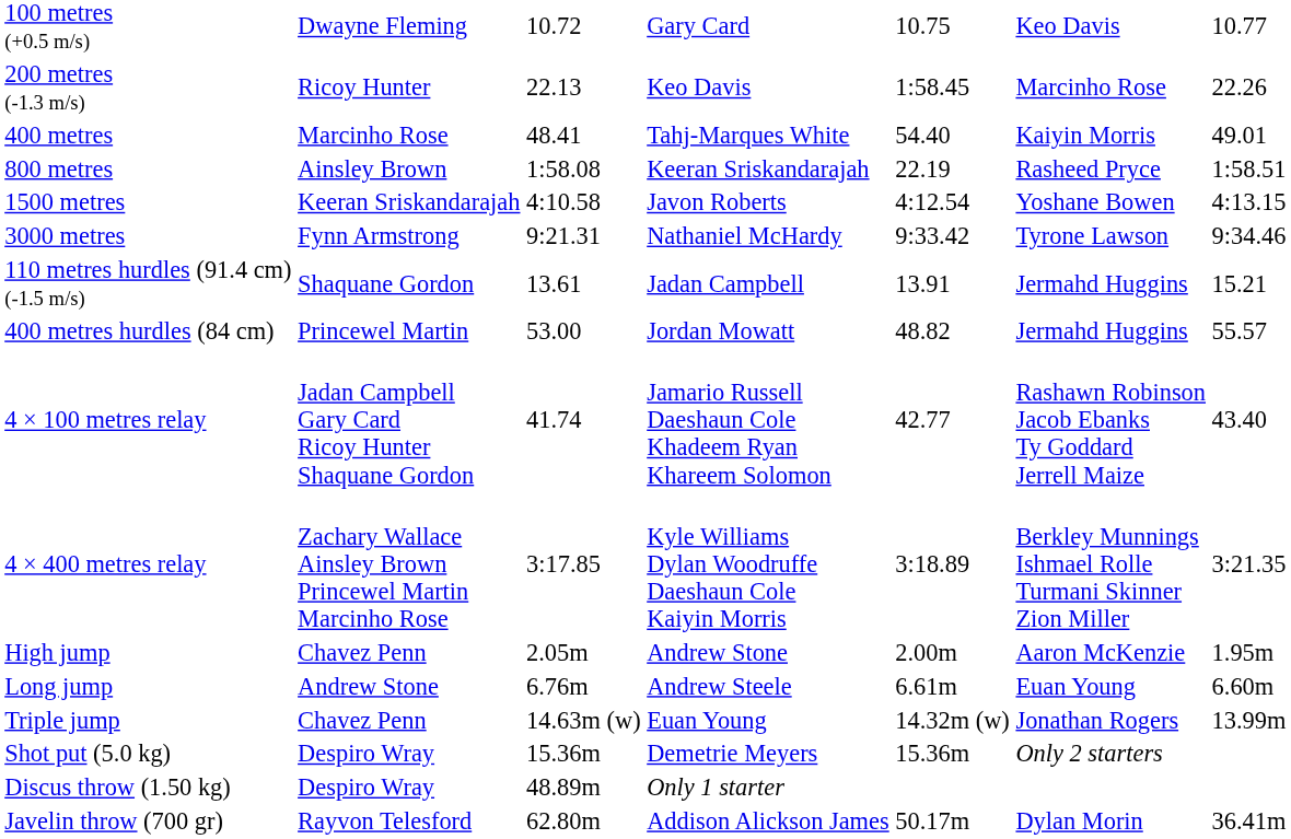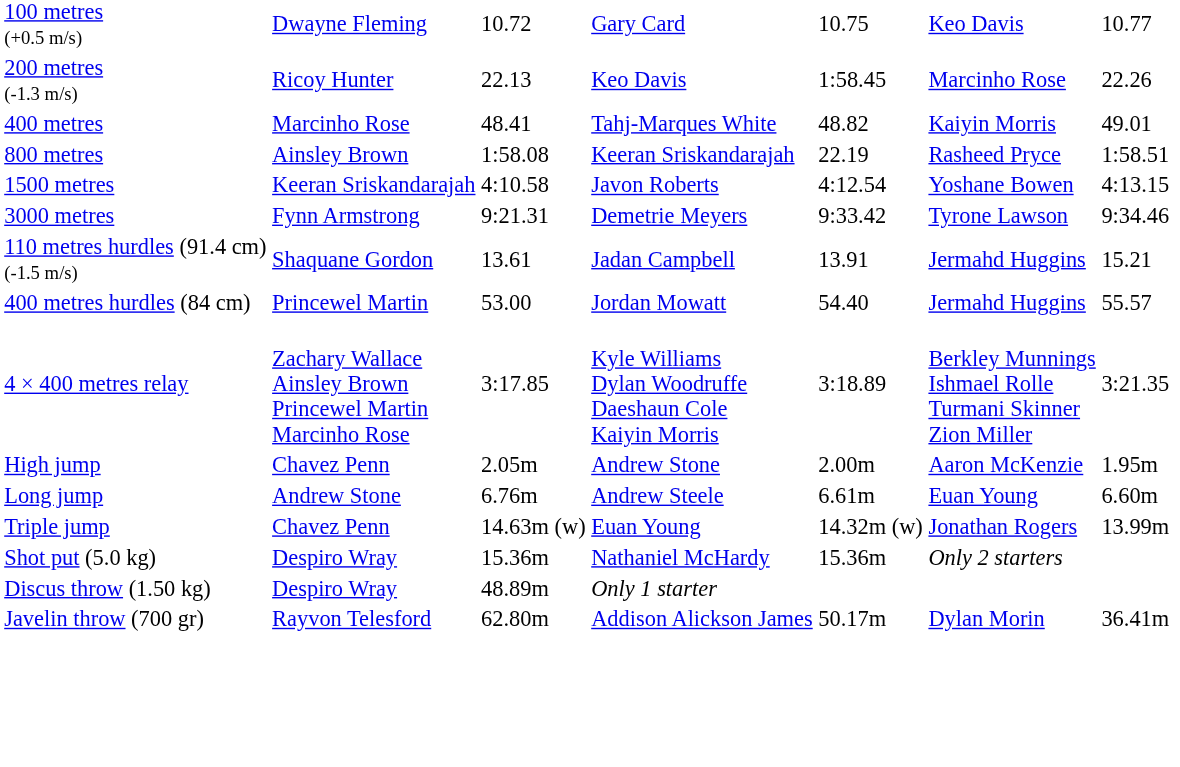 <table>
 <tr>
 <td><a href='#'>100 metres</a> <br> <small>(+0.5 m/s)</small></td>
 <td align=left><a href='#'>Dwayne Fleming</a> <br> </td>
 <td>10.72</td>
 <td align=left><a href='#'>Gary Card</a> <br> </td>
 <td>10.75</td>
 <td align=left><a href='#'>Keo Davis</a> <br> </td>
 <td>10.77</td>
 </tr>
 <tr>
 <td><a href='#'>200 metres</a> <br> <small>(-1.3 m/s)</small></td>
 <td align=left><a href='#'>Ricoy Hunter</a> <br> </td>
 <td>22.13</td>
 <td align=left><a href='#'>Keo Davis</a> <br> </td>
 <td>1:58.45</td>
 <td align=left><a href='#'>Marcinho Rose</a> <br> </td>
 <td>22.26</td>
 </tr>
 <tr>
 <td><a href='#'>400 metres</a></td>
 <td align=left><a href='#'>Marcinho Rose</a> <br> </td>
 <td>48.41</td>
 <td align=left><a href='#'>Tahj-Marques White</a> <br> </td>
-<td>54.40</td>
+<td>48.82</td>
 <td align=left><a href='#'>Kaiyin Morris</a> <br> </td>
 <td>49.01</td>
 </tr>
 <tr>
 <td><a href='#'>800 metres</a></td>
 <td align=left><a href='#'>Ainsley Brown</a> <br> </td>
 <td>1:58.08</td>
 <td align=left><a href='#'>Keeran Sriskandarajah</a> <br> </td>
 <td>22.19</td>
 <td align=left><a href='#'>Rasheed Pryce</a> <br> </td>
 <td>1:58.51</td>
 </tr>
 <tr>
 <td><a href='#'>1500 metres</a></td>
 <td align=left><a href='#'>Keeran Sriskandarajah</a> <br> </td>
 <td>4:10.58</td>
 <td align=left><a href='#'>Javon Roberts</a> <br> </td>
 <td>4:12.54</td>
 <td align=left><a href='#'>Yoshane Bowen</a> <br> </td>
 <td>4:13.15</td>
 </tr>
 <tr>
 <td><a href='#'>3000 metres</a></td>
 <td align=left><a href='#'>Fynn Armstrong</a> <br> </td>
 <td>9:21.31</td>
-<td align=left><a href='#'>Nathaniel McHardy</a> <br> </td>
+<td align=left><a href='#'>Demetrie Meyers</a> <br> </td>
 <td>9:33.42</td>
 <td align=left><a href='#'>Tyrone Lawson</a> <br> </td>
 <td>9:34.46</td>
 </tr>
 <tr>
 <td><a href='#'>110 metres hurdles</a> (91.4 cm) <br> <small>(-1.5 m/s)</small></td>
 <td align=left><a href='#'>Shaquane Gordon</a> <br> </td>
 <td>13.61</td>
 <td align=left><a href='#'>Jadan Campbell</a> <br> </td>
 <td>13.91</td>
 <td align=left><a href='#'>Jermahd Huggins</a> <br> </td>
 <td>15.21</td>
 </tr>
 <tr>
 <td><a href='#'>400 metres hurdles</a> (84 cm)</td>
 <td align=left><a href='#'>Princewel Martin</a> <br> </td>
 <td>53.00</td>
 <td align=left><a href='#'>Jordan Mowatt</a> <br> </td>
-<td>48.82</td>
+<td>54.40</td>
 <td align=left><a href='#'>Jermahd Huggins</a> <br> </td>
 <td>55.57</td>
-</tr>
-<tr>
-<td><a href='#'>4 × 100 metres relay</a></td>
-<td align=left><br><a href='#'>Jadan Campbell</a><br><a href='#'>Gary Card</a><br><a href='#'>Ricoy Hunter</a><br><a href='#'>Shaquane Gordon</a></td>
-<td>41.74</td>
-<td align=left><br><a href='#'>Jamario Russell</a><br><a href='#'>Daeshaun Cole</a><br><a href='#'>Khadeem Ryan</a><br><a href='#'>Khareem Solomon</a></td>
-<td>42.77</td>
-<td align=left><br><a href='#'>Rashawn Robinson</a><br><a href='#'>Jacob Ebanks</a><br><a href='#'>Ty Goddard</a><br><a href='#'>Jerrell Maize</a></td>
-<td>43.40</td>
 </tr>
 <tr>
 <td><a href='#'>4 × 400 metres relay</a></td>
 <td align=left><br><a href='#'>Zachary Wallace</a><br><a href='#'>Ainsley Brown</a><br><a href='#'>Princewel Martin</a><br><a href='#'>Marcinho Rose</a></td>
 <td>3:17.85</td>
 <td align=left><br><a href='#'>Kyle Williams</a><br><a href='#'>Dylan Woodruffe</a><br><a href='#'>Daeshaun Cole</a><br><a href='#'>Kaiyin Morris</a></td>
 <td>3:18.89</td>
 <td align=left><br><a href='#'>Berkley Munnings</a><br><a href='#'>Ishmael Rolle</a><br><a href='#'>Turmani Skinner</a><br><a href='#'>Zion Miller</a></td>
 <td>3:21.35</td>
 </tr>
 <tr>
 <td><a href='#'>High jump</a></td>
 <td align=left><a href='#'>Chavez Penn</a> <br> </td>
 <td>2.05m</td>
 <td align=left><a href='#'>Andrew Stone</a> <br> </td>
 <td>2.00m</td>
 <td align=left><a href='#'>Aaron McKenzie</a> <br> </td>
 <td>1.95m</td>
 </tr>
 <tr>
 <td><a href='#'>Long jump</a></td>
 <td align=left><a href='#'>Andrew Stone</a> <br> </td>
 <td>6.76m</td>
 <td align=left><a href='#'>Andrew Steele</a> <br> </td>
 <td>6.61m</td>
 <td align=left><a href='#'>Euan Young</a> <br> </td>
 <td>6.60m</td>
 </tr>
 <tr>
 <td><a href='#'>Triple jump</a></td>
 <td align=left><a href='#'>Chavez Penn</a> <br> </td>
 <td>14.63m (w)</td>
 <td align=left><a href='#'>Euan Young</a> <br> </td>
 <td>14.32m (w)</td>
 <td align=left><a href='#'>Jonathan Rogers</a> <br> </td>
 <td>13.99m</td>
 </tr>
 <tr>
 <td><a href='#'>Shot put</a> (5.0 kg)</td>
 <td align=left><a href='#'>Despiro Wray</a> <br> </td>
 <td>15.36m</td>
-<td align=left><a href='#'>Demetrie Meyers</a> <br> </td>
+<td align=left><a href='#'>Nathaniel McHardy</a> <br> </td>
 <td>15.36m</td>
 <td align=left colspan=2><em>Only 2 starters</em></td>
 </tr>
 <tr>
 <td><a href='#'>Discus throw</a> (1.50 kg)</td>
 <td align=left><a href='#'>Despiro Wray</a> <br> </td>
 <td>48.89m</td>
 <td align=left colspan=4><em>Only 1 starter</em></td>
 </tr>
 <tr>
 <td><a href='#'>Javelin throw</a> (700 gr)</td>
 <td align=left><a href='#'>Rayvon Telesford</a> <br> </td>
 <td>62.80m</td>
 <td align=left><a href='#'>Addison Alickson James</a> <br> </td>
 <td>50.17m</td>
 <td align=left><a href='#'>Dylan Morin</a> <br> </td>
 <td>36.41m</td>
 </tr>
 </table>
